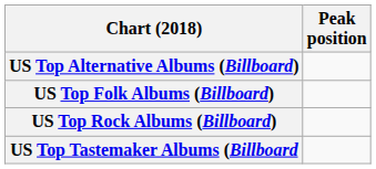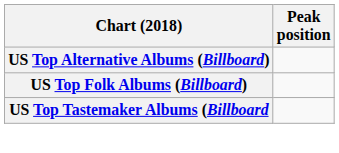 <table class="wikitable plainrowheaders">
 <tr>
 <th>Chart (2018)</th>
 <th>Peak<br>position</th>
 </tr>
 <tr>
 <th scope="row">US <a href='#'>Top Alternative Albums</a> (<em><a href='#'>Billboard</a></em>)</th>
 <td></td>
 </tr>
 <tr>
 <th scope="row">US <a href='#'>Top Folk Albums</a> (<em><a href='#'>Billboard</a></em>)</th>
 <td></td>
 </tr>
 <tr>
-<th scope="row">US <a href='#'>Top Rock Albums</a> (<em><a href='#'>Billboard</a></em>)</th>
-<td></td>
-</tr>
-<tr>
 <th scope="row">US <a href='#'>Top Tastemaker Albums</a> (<em><a href='#'>Billboard</a></em></th>
 <td></td>
 </tr>
 </table>
